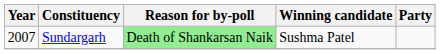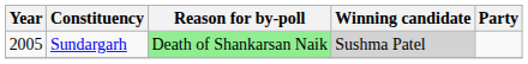 <table class="wikitable sortable">
 <tr>
 <th>Year</th>
 <th>Constituency</th>
 <th>Reason for by-poll</th>
 <th>Winning candidate</th>
 <th colspan=2>Party</th>
 </tr>
 <tr>
-<td>2007</td>
+<td>2005</td>
 <td><a href='#'>Sundargarh</a></td>
 <td style="background: lightgreen;">Death of Shankarsan Naik</td>
-<td>Sushma Patel</td>
+<td style="background: lightgrey;">Sushma Patel</td>
 <td></td>
 </tr>
 <tr>
 </tr>
 </table>
